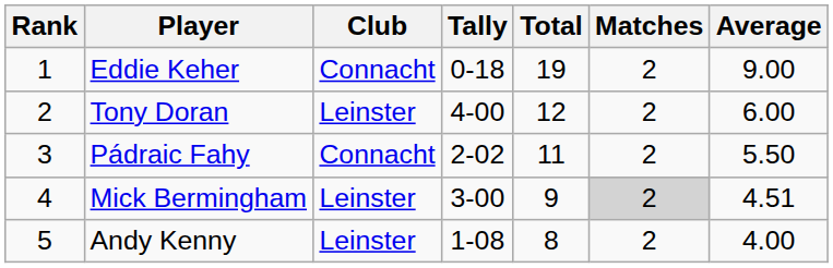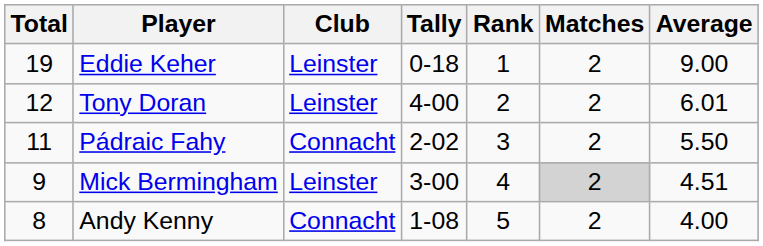 <table class="wikitable">
 <tr>
-<th>Rank</th>
+<th>Total</th>
 <th>Player</th>
 <th>Club</th>
 <th>Tally</th>
-<th>Total</th>
+<th>Rank</th>
 <th>Matches</th>
 <th>Average</th>
 </tr>
 <tr>
+<td align=center>19</td>
+<td><a href='#'>Eddie Keher</a></td>
+<td><a href='#'>Leinster</a></td>
+<td align=center>0-18</td>
 <td rowspan=1 align=center>1</td>
-<td><a href='#'>Eddie Keher</a></td>
-<td><a href='#'>Connacht</a></td>
-<td align=center>0-18</td>
-<td align=center>19</td>
 <td align=center>2</td>
 <td align=center>9.00</td>
 </tr>
 <tr>
-<td rowspan=1 align=center>2</td>
+<td align=center>12</td>
 <td><a href='#'>Tony Doran</a></td>
 <td><a href='#'>Leinster</a></td>
 <td align=center>4-00</td>
-<td align=center>12</td>
+<td rowspan=1 align=center>2</td>
 <td align=center>2</td>
-<td align=center>6.00</td>
+<td align=center>6.01</td>
 </tr>
 <tr>
-<td rowspan=1 align=center>3</td>
+<td align=center>11</td>
 <td><a href='#'>Pádraic Fahy</a></td>
 <td><a href='#'>Connacht</a></td>
 <td align=center>2-02</td>
-<td align=center>11</td>
+<td rowspan=1 align=center>3</td>
 <td align=center>2</td>
 <td align=center>5.50</td>
 </tr>
 <tr>
-<td rowspan=1 align=center>4</td>
+<td align=center>9</td>
 <td><a href='#'>Mick Bermingham</a></td>
 <td><a href='#'>Leinster</a></td>
 <td align=center>3-00</td>
-<td align=center>9</td>
+<td rowspan=1 align=center>4</td>
 <td align=center style="background: lightgrey;">2</td>
 <td align=center>4.51</td>
 </tr>
 <tr>
+<td align=center>8</td>
+<td>Andy Kenny</td>
+<td><a href='#'>Connacht</a></td>
+<td align=center>1-08</td>
 <td rowspan=1 align=center>5</td>
-<td>Andy Kenny</td>
-<td><a href='#'>Leinster</a></td>
-<td align=center>1-08</td>
-<td align=center>8</td>
 <td align=center>2</td>
 <td align=center>4.00</td>
 </tr>
 </table>
